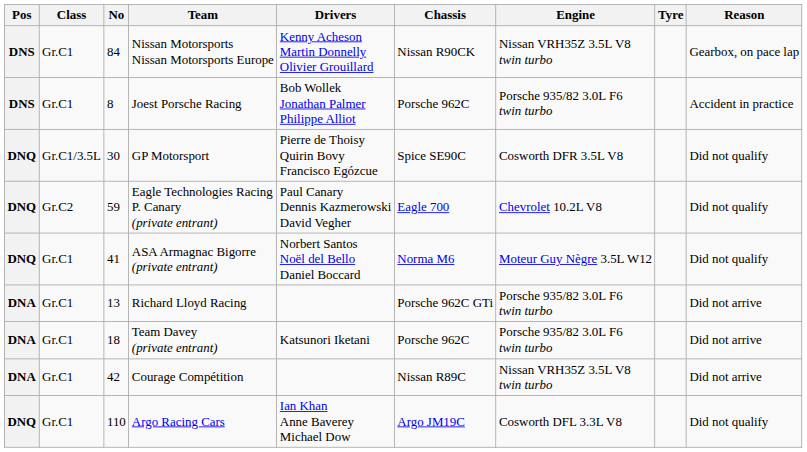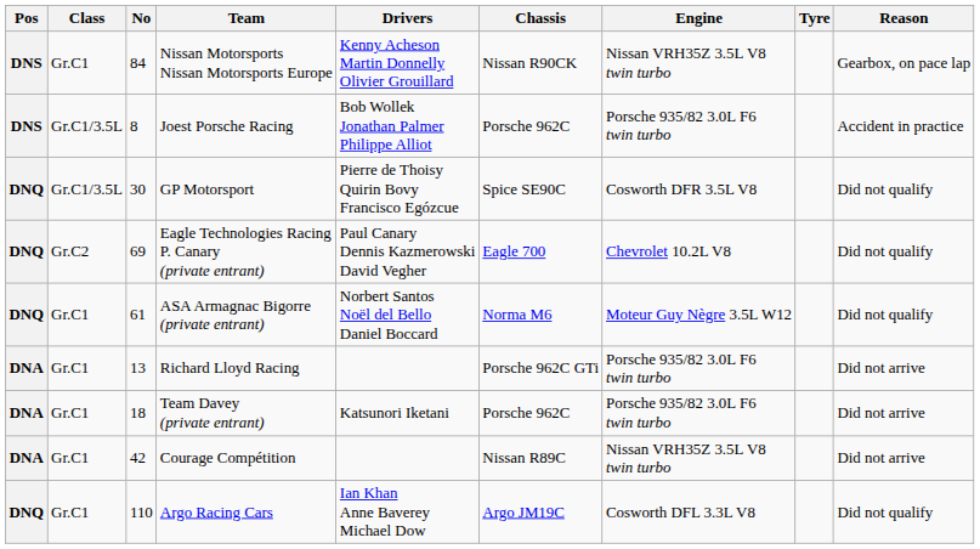 <table class="wikitable" style="font-size: 95%;">
 <tr>
 <th>Pos</th>
 <th>Class</th>
 <th>No</th>
 <th>Team</th>
 <th>Drivers</th>
 <th>Chassis</th>
 <th>Engine</th>
 <th>Tyre</th>
 <th>Reason</th>
 </tr>
 <tr>
 <th>DNS</th>
 <td>Gr.C1</td>
 <td>84</td>
 <td> Nissan Motorsports<br> Nissan Motorsports Europe</td>
 <td> <a href='#'>Kenny Acheson</a><br> <a href='#'>Martin Donnelly</a><br> <a href='#'>Olivier Grouillard</a></td>
 <td>Nissan R90CK</td>
 <td>Nissan VRH35Z 3.5L V8<br><em>twin turbo</em></td>
 <td></td>
 <td>Gearbox, on pace lap</td>
 </tr>
 <tr>
 <th>DNS</th>
-<td>Gr.C1</td>
+<td>Gr.C1/3.5L</td>
 <td>8</td>
 <td> Joest Porsche Racing</td>
 <td> Bob Wollek<br> <a href='#'>Jonathan Palmer</a><br> <a href='#'>Philippe Alliot</a></td>
 <td>Porsche 962C</td>
 <td>Porsche 935/82 3.0L F6<br><em>twin turbo</em></td>
 <td></td>
 <td>Accident in practice</td>
 </tr>
 <tr>
 <th>DNQ</th>
 <td>Gr.C1/3.5L</td>
 <td>30</td>
 <td> GP Motorsport</td>
 <td> Pierre de Thoisy<br> Quirin Bovy<br> Francisco Egózcue</td>
 <td>Spice SE90C</td>
 <td>Cosworth DFR 3.5L V8</td>
 <td></td>
 <td>Did not qualify</td>
 </tr>
 <tr>
 <th>DNQ</th>
 <td>Gr.C2</td>
-<td>59</td>
+<td>69</td>
 <td> Eagle Technologies Racing<br> P. Canary<br><em>(private entrant)</em></td>
 <td> Paul Canary<br> Dennis Kazmerowski <br> David Vegher</td>
 <td><a href='#'>Eagle 700</a></td>
 <td><a href='#'>Chevrolet</a> 10.2L V8</td>
 <td></td>
 <td>Did not qualify</td>
 </tr>
 <tr>
 <th>DNQ</th>
 <td>Gr.C1</td>
-<td>41</td>
+<td>61</td>
 <td> ASA Armagnac Bigorre<br><em>(private entrant)</em></td>
 <td> Norbert Santos<br> <a href='#'>Noël del Bello</a> <br> Daniel Boccard</td>
 <td><a href='#'>Norma M6</a></td>
 <td><a href='#'>Moteur Guy Nègre</a> 3.5L W12</td>
 <td></td>
 <td>Did not qualify</td>
 </tr>
 <tr>
 <th>DNA</th>
 <td>Gr.C1</td>
 <td>13</td>
 <td> Richard Lloyd Racing</td>
 <td></td>
 <td>Porsche 962C GTi</td>
 <td>Porsche 935/82 3.0L F6<br><em>twin turbo</em></td>
 <td></td>
 <td>Did not arrive</td>
 </tr>
 <tr>
 <th>DNA</th>
 <td>Gr.C1</td>
 <td>18</td>
 <td> Team Davey<br><em>(private entrant)</em></td>
 <td> Katsunori Iketani</td>
 <td>Porsche 962C</td>
 <td>Porsche 935/82 3.0L F6<br><em>twin turbo</em></td>
 <td></td>
 <td>Did not arrive</td>
 </tr>
 <tr>
 <th>DNA</th>
 <td>Gr.C1</td>
 <td>42</td>
 <td> Courage Compétition</td>
 <td></td>
 <td>Nissan R89C</td>
 <td>Nissan VRH35Z 3.5L V8<br><em>twin turbo</em></td>
 <td></td>
 <td>Did not arrive</td>
 </tr>
 <tr>
 <th>DNQ</th>
 <td>Gr.C1</td>
 <td>110</td>
 <td> <a href='#'>Argo Racing Cars</a></td>
 <td> <a href='#'>Ian Khan</a><br> Anne Baverey<br> Michael Dow</td>
 <td><a href='#'>Argo JM19C</a></td>
 <td>Cosworth DFL 3.3L V8</td>
 <td></td>
 <td>Did not qualify</td>
 </tr>
 </table>
